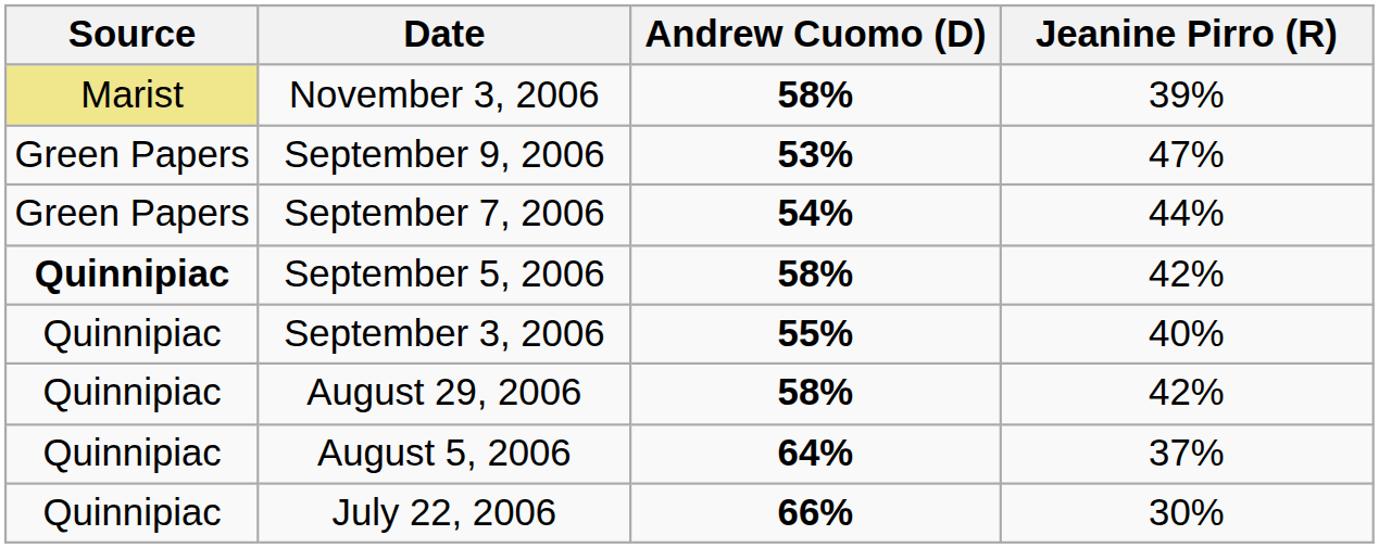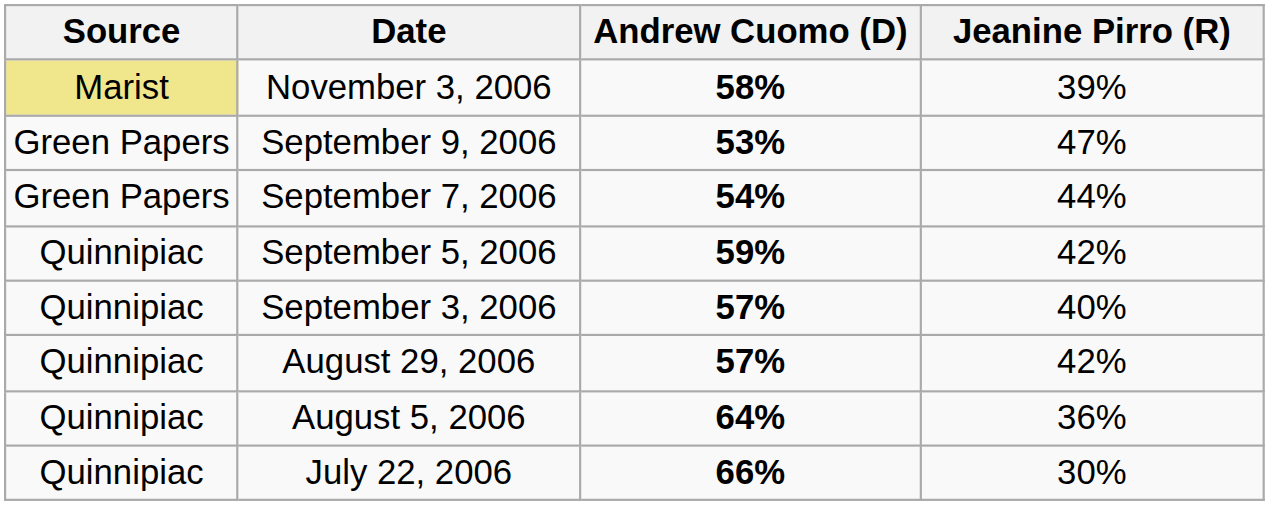 <table class="wikitable">
 <tr>
 <th width=100px>Source</th>
 <th width=150px>Date</th>
 <th width=150px>Andrew Cuomo (D)</th>
 <th width=150px>Jeanine Pirro (R)</th>
 </tr>
 <tr align="center">
 <td style="background: khaki;">Marist  </td>
 <td>November 3, 2006</td>
 <td><strong>58%</strong></td>
 <td>39%</td>
 </tr>
 <tr align="center">
 <td>Green Papers</td>
 <td>September 9, 2006</td>
 <td><strong>53%</strong></td>
 <td>47%</td>
 </tr>
 <tr align="center">
 <td>Green Papers</td>
 <td>September 7, 2006</td>
 <td><strong>54%</strong></td>
 <td>44%</td>
 </tr>
 <tr align="center">
-<td><strong>Quinnipiac</strong></td>
+<td>Quinnipiac</td>
 <td>September 5, 2006</td>
-<td><strong>58%</strong></td>
+<td><strong>59%</strong></td>
 <td>42%</td>
 </tr>
 <tr align="center">
 <td>Quinnipiac</td>
 <td>September 3, 2006</td>
-<td><strong>55%</strong></td>
+<td><strong>57%</strong></td>
 <td>40%</td>
 </tr>
 <tr align="center">
 <td>Quinnipiac</td>
 <td>August 29, 2006</td>
-<td><strong>58%</strong></td>
+<td><strong>57%</strong></td>
 <td>42%</td>
 </tr>
 <tr align="center">
 <td>Quinnipiac</td>
 <td>August 5, 2006</td>
 <td><strong>64%</strong></td>
-<td>37%</td>
+<td>36%</td>
 </tr>
 <tr align="center">
 <td>Quinnipiac</td>
 <td>July 22, 2006</td>
 <td><strong>66%</strong></td>
 <td>30%</td>
 </tr>
 </table>
